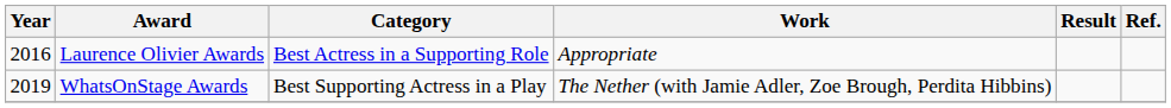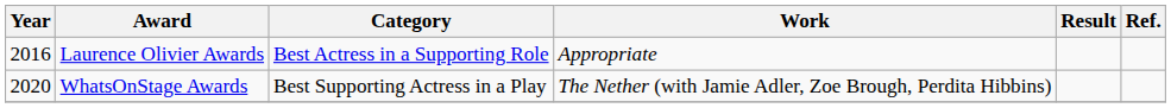 <table class="wikitable">
 <tr>
 <th>Year</th>
 <th>Award</th>
 <th>Category</th>
 <th>Work</th>
 <th>Result</th>
 <th>Ref.</th>
 </tr>
 <tr>
 <td>2016</td>
 <td><a href='#'>Laurence Olivier Awards</a></td>
 <td><a href='#'>Best Actress in a Supporting Role</a></td>
 <td><em>Appropriate</em></td>
 <td></td>
 <td></td>
 </tr>
 <tr>
-<td>2019</td>
+<td>2020</td>
 <td><a href='#'>WhatsOnStage Awards</a></td>
 <td>Best Supporting Actress in a Play</td>
 <td><em>The Nether</em> (with Jamie Adler, Zoe Brough, Perdita Hibbins)</td>
 <td></td>
 <td></td>
 </tr>
 <tr>
 </tr>
 </table>
